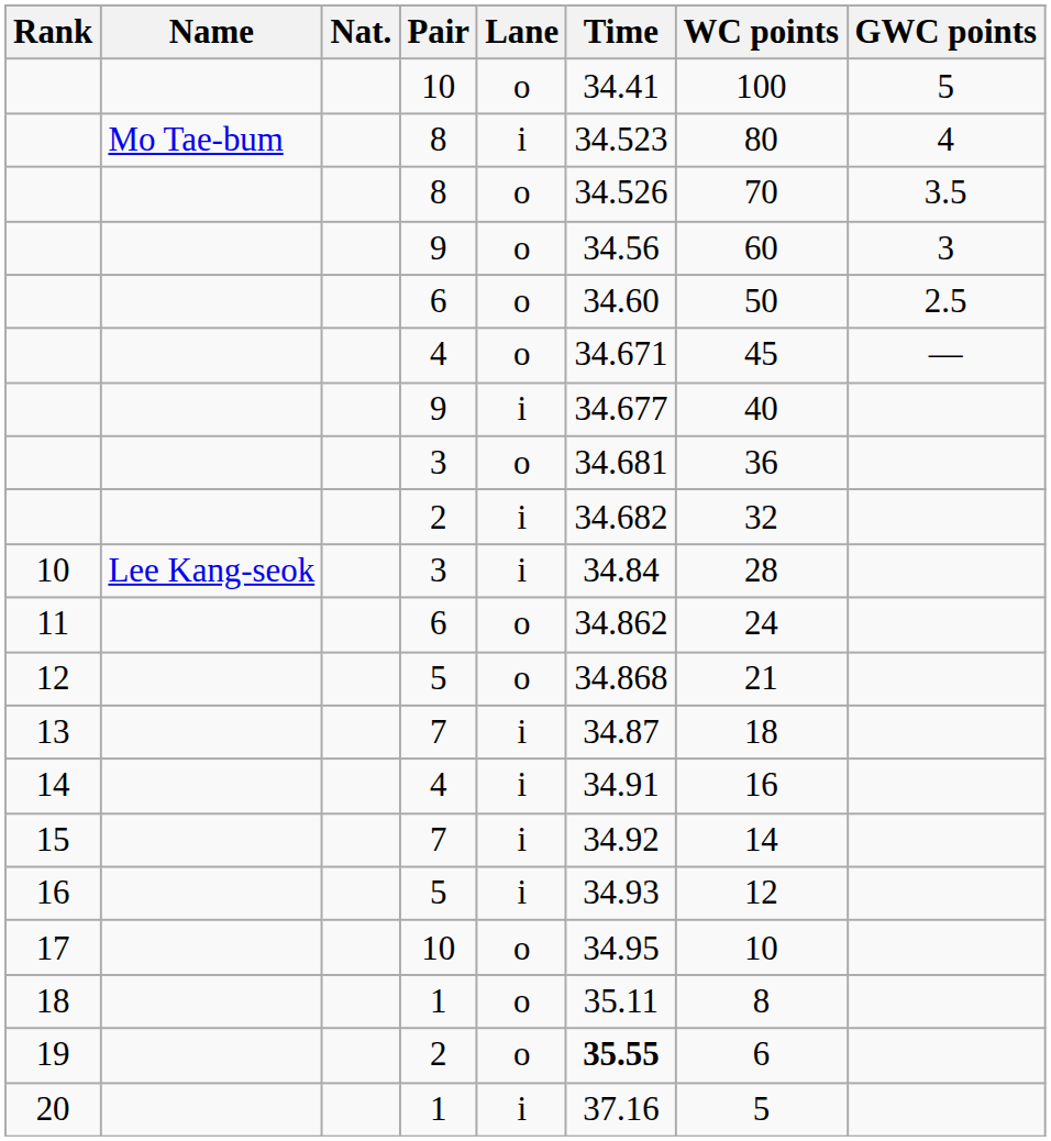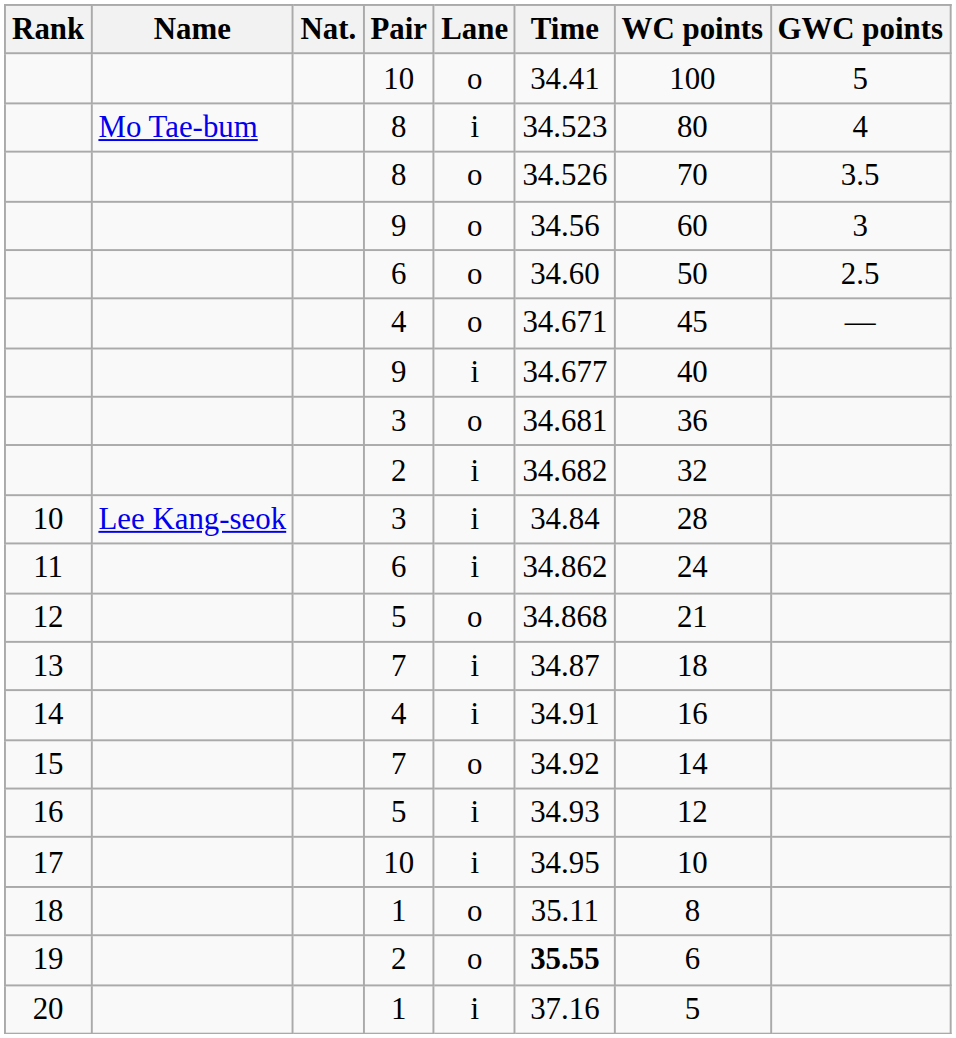 <table class="wikitable sortable" style="text-align:center">
 <tr>
 <th>Rank</th>
 <th>Name</th>
 <th>Nat.</th>
 <th>Pair</th>
 <th>Lane</th>
 <th>Time</th>
 <th>WC points</th>
 <th>GWC points</th>
 </tr>
 <tr>
 <td></td>
 <td align=left></td>
 <td></td>
 <td>10</td>
 <td>o</td>
 <td>34.41</td>
 <td>100</td>
 <td>5</td>
 </tr>
 <tr>
 <td></td>
 <td align=left><a href='#'>Mo Tae-bum</a></td>
 <td></td>
 <td>8</td>
 <td>i</td>
 <td>34.523</td>
 <td>80</td>
 <td>4</td>
 </tr>
 <tr>
 <td></td>
 <td align=left></td>
 <td></td>
 <td>8</td>
 <td>o</td>
 <td>34.526</td>
 <td>70</td>
 <td>3.5</td>
 </tr>
 <tr>
 <td></td>
 <td align=left></td>
 <td></td>
 <td>9</td>
 <td>o</td>
 <td>34.56</td>
 <td>60</td>
 <td>3</td>
 </tr>
 <tr>
 <td></td>
 <td align=left></td>
 <td></td>
 <td>6</td>
 <td>o</td>
 <td>34.60</td>
 <td>50</td>
 <td>2.5</td>
 </tr>
 <tr>
 <td></td>
 <td align=left></td>
 <td></td>
 <td>4</td>
 <td>o</td>
 <td>34.671</td>
 <td>45</td>
 <td>—</td>
 </tr>
 <tr>
 <td></td>
 <td align=left></td>
 <td></td>
 <td>9</td>
 <td>i</td>
 <td>34.677</td>
 <td>40</td>
 <td></td>
 </tr>
 <tr>
 <td></td>
 <td align=left></td>
 <td></td>
 <td>3</td>
 <td>o</td>
 <td>34.681</td>
 <td>36</td>
 <td></td>
 </tr>
 <tr>
 <td></td>
 <td align=left></td>
 <td></td>
 <td>2</td>
 <td>i</td>
 <td>34.682</td>
 <td>32</td>
 <td></td>
 </tr>
 <tr>
 <td>10</td>
 <td align=left><a href='#'>Lee Kang-seok</a></td>
 <td></td>
 <td>3</td>
 <td>i</td>
 <td>34.84</td>
 <td>28</td>
 <td></td>
 </tr>
 <tr>
 <td>11</td>
 <td align=left></td>
 <td></td>
 <td>6</td>
-<td>o</td>
+<td>i</td>
 <td>34.862</td>
 <td>24</td>
 <td></td>
 </tr>
 <tr>
 <td>12</td>
 <td align=left></td>
 <td></td>
 <td>5</td>
 <td>o</td>
 <td>34.868</td>
 <td>21</td>
 <td></td>
 </tr>
 <tr>
 <td>13</td>
 <td align=left></td>
 <td></td>
 <td>7</td>
 <td>i</td>
 <td>34.87</td>
 <td>18</td>
 <td></td>
 </tr>
 <tr>
 <td>14</td>
 <td align=left></td>
 <td></td>
 <td>4</td>
 <td>i</td>
 <td>34.91</td>
 <td>16</td>
 <td></td>
 </tr>
 <tr>
 <td>15</td>
 <td align=left></td>
 <td></td>
 <td>7</td>
-<td>i</td>
+<td>o</td>
 <td>34.92</td>
 <td>14</td>
 <td></td>
 </tr>
 <tr>
 <td>16</td>
 <td align=left></td>
 <td></td>
 <td>5</td>
 <td>i</td>
 <td>34.93</td>
 <td>12</td>
 <td></td>
 </tr>
 <tr>
 <td>17</td>
 <td align=left></td>
 <td></td>
 <td>10</td>
-<td>o</td>
+<td>i</td>
 <td>34.95</td>
 <td>10</td>
 <td></td>
 </tr>
 <tr>
 <td>18</td>
 <td align=left></td>
 <td></td>
 <td>1</td>
 <td>o</td>
 <td>35.11</td>
 <td>8</td>
 <td></td>
 </tr>
 <tr>
 <td>19</td>
 <td align=left></td>
 <td></td>
 <td>2</td>
 <td>o</td>
 <td><strong>35.55</strong></td>
 <td>6</td>
 <td></td>
 </tr>
 <tr>
 <td>20</td>
 <td align=left></td>
 <td></td>
 <td>1</td>
 <td>i</td>
 <td>37.16</td>
 <td>5</td>
 <td></td>
 </tr>
 </table>
